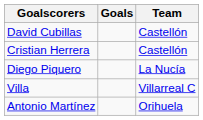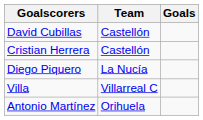 <table class="wikitable sortable" class="wikitable">
 <tr style="background:#ccc; text-align:center;">
 <th>Goalscorers</th>
+<th>Team</th>
 <th>Goals</th>
-<th>Team</th>
 </tr>
 <tr>
 <td> <a href='#'>David Cubillas</a></td>
+<td><a href='#'>Castellón</a></td>
 <td></td>
-<td><a href='#'>Castellón</a></td>
 </tr>
 <tr>
 <td> <a href='#'>Cristian Herrera</a></td>
+<td><a href='#'>Castellón</a></td>
 <td></td>
-<td><a href='#'>Castellón</a></td>
 </tr>
 <tr>
 <td> <a href='#'>Diego Piquero</a></td>
+<td><a href='#'>La Nucía</a></td>
 <td></td>
-<td><a href='#'>La Nucía</a></td>
 </tr>
 <tr>
 <td> <a href='#'>Villa</a></td>
+<td><a href='#'>Villarreal C</a></td>
 <td></td>
-<td><a href='#'>Villarreal C</a></td>
 </tr>
 <tr>
 <td> <a href='#'>Antonio Martínez</a></td>
+<td><a href='#'>Orihuela</a></td>
 <td></td>
-<td><a href='#'>Orihuela</a></td>
 </tr>
 </table>
